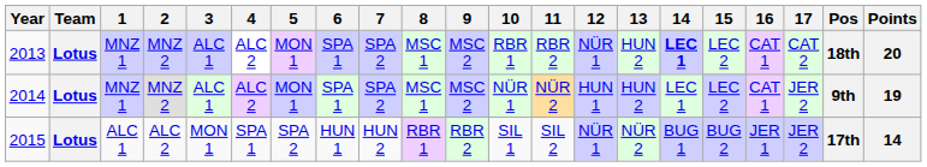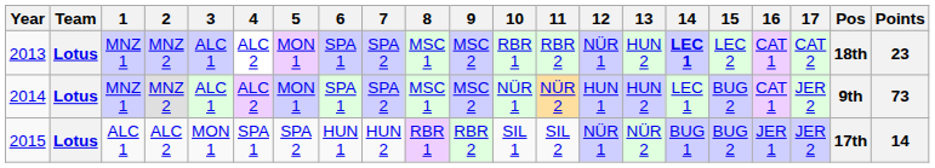 <table class="wikitable" style="text-align:center; font-size:85%">
 <tr>
 <th>Year</th>
 <th>Team</th>
 <th>1</th>
 <th>2</th>
 <th>3</th>
 <th>4</th>
 <th>5</th>
 <th>6</th>
 <th>7</th>
 <th>8</th>
 <th>9</th>
 <th>10</th>
 <th>11</th>
 <th>12</th>
 <th>13</th>
 <th>14</th>
 <th>15</th>
 <th>16</th>
 <th>17</th>
 <th>Pos</th>
 <th>Points</th>
 </tr>
 <tr>
 <td><a href='#'>2013</a></td>
 <th><a href='#'>Lotus</a></th>
 <td style="background:#cfcfff;"><a href='#'>MNZ<br>1</a><br></td>
 <td style="background:#cfcfff;"><a href='#'>MNZ<br>2</a><br></td>
 <td style="background:#cfcfff;"><a href='#'>ALC<br>1</a><br></td>
 <td style="background:#fff;"><a href='#'>ALC<br>2</a><br></td>
 <td style="background:#efcfff;"><a href='#'>MON<br>1</a><br></td>
 <td style="background:#cfcfff;"><a href='#'>SPA<br>1</a><br></td>
 <td style="background:#cfcfff;"><a href='#'>SPA<br>2</a><br></td>
 <td style="background:#dfffdf;"><a href='#'>MSC<br>1</a><br></td>
 <td style="background:#cfcfff;"><a href='#'>MSC<br>2</a><br></td>
 <td style="background:#dfffdf;"><a href='#'>RBR<br>1</a><br></td>
 <td style="background:#dfffdf;"><a href='#'>RBR<br>2</a><br></td>
 <td style="background:#CFCFFF;"><a href='#'>NÜR<br>1</a><br></td>
 <td style="background:#dfffdf;"><a href='#'>HUN<br>2</a><br></td>
 <td style="background:#cfcfff;"><strong><a href='#'>LEC<br>1</a><br></strong></td>
 <td style="background:#dfffdf;"><a href='#'>LEC<br>2</a><br></td>
 <td style="background:#efcfff;"><a href='#'>CAT<br>1</a><br></td>
 <td style="background:#dfffdf;"><a href='#'>CAT<br>2</a><br></td>
 <th>18th</th>
-<th>20</th>
+<th>23</th>
 </tr>
 <tr>
 <td><a href='#'>2014</a></td>
 <th><a href='#'>Lotus</a></th>
 <td style="background:#CFCFFF;"><a href='#'>MNZ<br>1</a><br></td>
 <td style="background:#DFDFDF;"><a href='#'>MNZ<br>2</a><br></td>
 <td style="background:#DFFFDF;"><a href='#'>ALC<br>1</a><br></td>
 <td style="background:#EFCFFF;"><a href='#'>ALC<br>2</a><br></td>
 <td style="background:#CFCFFF;"><a href='#'>MON<br>1</a><br></td>
 <td style="background:#DFFFDF;"><a href='#'>SPA<br>1</a><br></td>
 <td style="background:#CFCFFF;"><a href='#'>SPA<br>2</a><br></td>
 <td style="background:#DFFFDF;"><a href='#'>MSC<br>1</a><br></td>
 <td style="background:#CFCFFF;"><a href='#'>MSC<br>2</a><br></td>
 <td style="background:#DFFFDF;"><a href='#'>NÜR<br>1</a><br></td>
 <td style="background:#FFDF9F;"><a href='#'>NÜR<br>2</a><br></td>
 <td style="background:#CFCFFF;"><a href='#'>HUN<br>1</a><br></td>
 <td style="background:#CFCFFF;"><a href='#'>HUN<br>2</a><br></td>
 <td style="background:#DFFFDF;"><a href='#'>LEC<br>1</a><br></td>
-<td style="background:#CFCFFF;"><a href='#'>LEC<br>2</a><br></td>
+<td style="background:#CFCFFF;"><a href='#'>BUG<br>2</a><br></td>
 <td style="background:#efcfff;"><a href='#'>CAT<br>1</a><br></td>
 <td style="background:#DFFFDF;"><a href='#'>JER<br>2</a><br></td>
 <th>9th</th>
-<th>19</th>
+<th>73</th>
 </tr>
 <tr>
 <td><a href='#'>2015</a></td>
 <th><a href='#'>Lotus</a></th>
 <td><a href='#'>ALC<br>1</a></td>
 <td><a href='#'>ALC<br>2</a></td>
 <td><a href='#'>MON<br>1</a></td>
 <td><a href='#'>SPA<br>1</a></td>
 <td><a href='#'>SPA<br>2</a></td>
 <td><a href='#'>HUN<br>1</a></td>
 <td><a href='#'>HUN<br>2</a></td>
 <td style="background:#EFCFFF;"><a href='#'>RBR<br>1</a><br></td>
 <td style="background:#DFFFDF;"><a href='#'>RBR<br>2</a><br></td>
 <td><a href='#'>SIL<br>1</a></td>
 <td><a href='#'>SIL<br>2</a></td>
 <td style="background:#CFCFFF;"><a href='#'>NÜR<br>1</a><br></td>
 <td style="background:#DFFFDF;"><a href='#'>NÜR<br>2</a><br></td>
 <td style="background:#CFCFFF;"><a href='#'>BUG<br>1</a><br></td>
 <td style="background:#CFCFFF;"><a href='#'>BUG<br>2</a><br></td>
 <td style="background:#CFCFFF;"><a href='#'>JER<br>1</a><br></td>
 <td style="background:#CFCFFF;"><a href='#'>JER<br>2</a><br></td>
 <th>17th</th>
 <th>14</th>
 </tr>
 </table>
